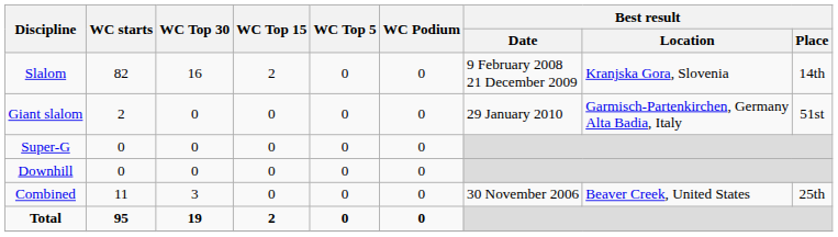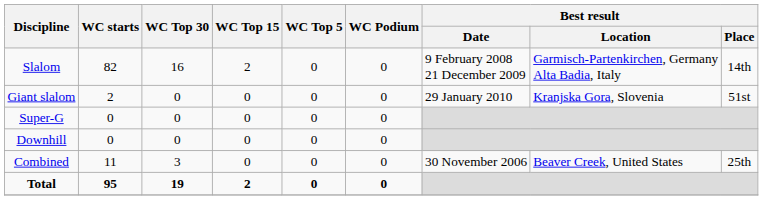 <table class="wikitable" style="text-align:center; font-size:95%;">
 <tr>
 <th rowspan=2>Discipline</th>
 <th rowspan=2>WC starts</th>
 <th rowspan=2>WC Top 30</th>
 <th rowspan=2>WC Top 15</th>
 <th rowspan=2>WC Top 5</th>
 <th rowspan=2>WC Podium</th>
 <th colspan=3>Best result</th>
 </tr>
 <tr>
 <th>Date</th>
 <th>Location</th>
 <th>Place</th>
 </tr>
 <tr>
 <td align=center><a href='#'>Slalom</a></td>
 <td align=center>82</td>
 <td align=center>16</td>
 <td align=center>2</td>
 <td align=center>0</td>
 <td align=center>0</td>
 <td align=left>9 February 2008<br> 21 December 2009</td>
-<td align=left> <a href='#'>Kranjska Gora</a>, Slovenia</td>
+<td align=left> <a href='#'>Garmisch-Partenkirchen</a>, Germany<br> <a href='#'>Alta Badia</a>, Italy</td>
 <td>14th</td>
 </tr>
 <tr>
 <td align=center><a href='#'>Giant slalom</a></td>
 <td align=center>2</td>
 <td align=center>0</td>
 <td align=center>0</td>
 <td align=center>0</td>
 <td align=center>0</td>
 <td align=left>29 January 2010</td>
-<td align=left> <a href='#'>Garmisch-Partenkirchen</a>, Germany<br> <a href='#'>Alta Badia</a>, Italy</td>
+<td align=left> <a href='#'>Kranjska Gora</a>, Slovenia</td>
 <td>51st</td>
 </tr>
 <tr>
 <td align=center><a href='#'>Super-G</a></td>
 <td align=center>0</td>
 <td align=center>0</td>
 <td align=center>0</td>
 <td align=center>0</td>
 <td align=center>0</td>
 <td colspan=3 bgcolor=#DCDCDC></td>
 </tr>
 <tr>
 <td align=center><a href='#'>Downhill</a></td>
 <td align=center>0</td>
 <td align=center>0</td>
 <td align=center>0</td>
 <td align=center>0</td>
 <td align=center>0</td>
 <td colspan=3 bgcolor=#DCDCDC></td>
 </tr>
 <tr>
 <td align=center><a href='#'>Combined</a></td>
 <td align=center>11</td>
 <td align=center>3</td>
 <td align=center>0</td>
 <td align=center>0</td>
 <td align=center>0</td>
 <td align=left>30 November 2006</td>
 <td align=left> <a href='#'>Beaver Creek</a>, United States</td>
 <td>25th</td>
 </tr>
 <tr>
 <td align=center><strong>Total</strong></td>
 <td align=center><strong>95</strong></td>
 <td align=center><strong>19</strong></td>
 <td align=center><strong>2</strong></td>
 <td align=center><strong>0</strong></td>
 <td align=center><strong>0</strong></td>
 <td colspan=3 bgcolor=#DCDCDC></td>
 </tr>
 <tr>
 </tr>
 </table>
